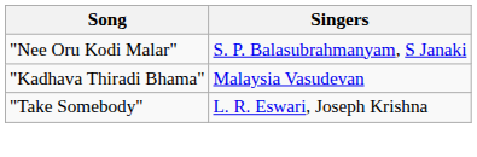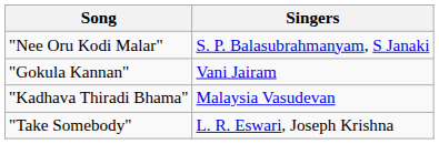 <table class="wikitable">
 <tr>
 <th>Song</th>
 <th>Singers</th>
 </tr>
 <tr>
 <td>"Nee Oru Kodi Malar"</td>
 <td><a href='#'>S. P. Balasubrahmanyam</a>, <a href='#'>S Janaki</a></td>
 </tr>
 <tr>
+<td>"Gokula Kannan"</td>
+<td><a href='#'>Vani Jairam</a></td>
+</tr>
+<tr>
 <td>"Kadhava Thiradi Bhama"</td>
 <td><a href='#'>Malaysia Vasudevan</a></td>
 </tr>
 <tr>
 <td>"Take Somebody"</td>
 <td><a href='#'>L. R. Eswari</a>, Joseph Krishna</td>
 </tr>
 </table>
